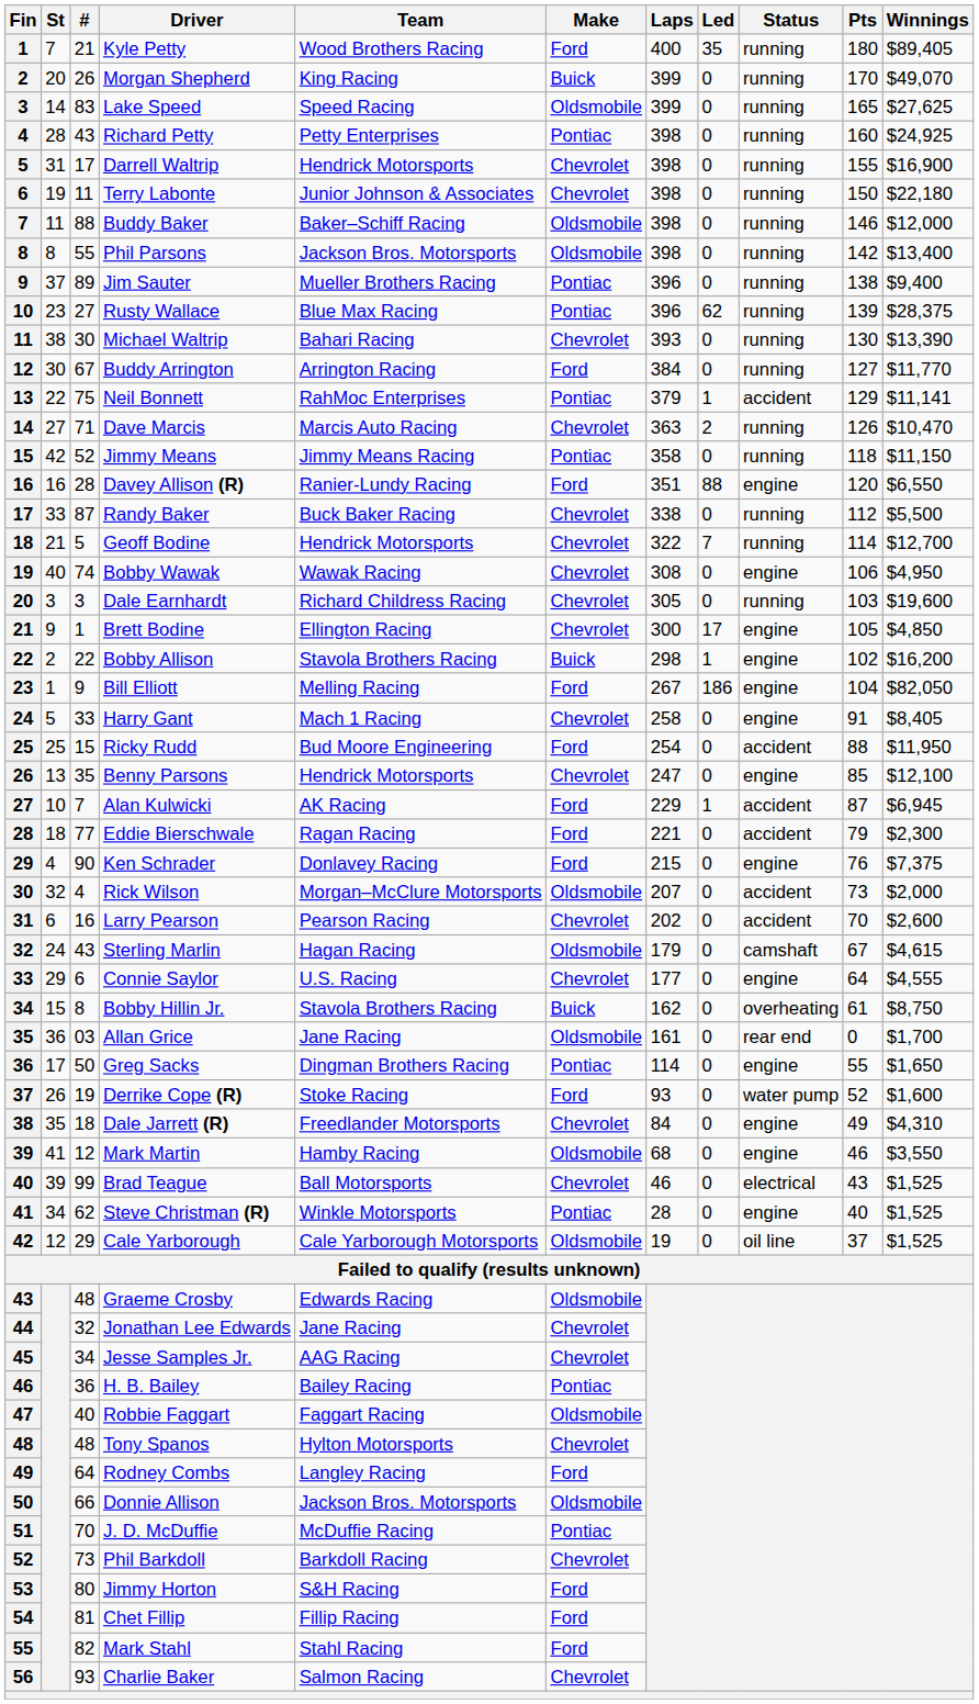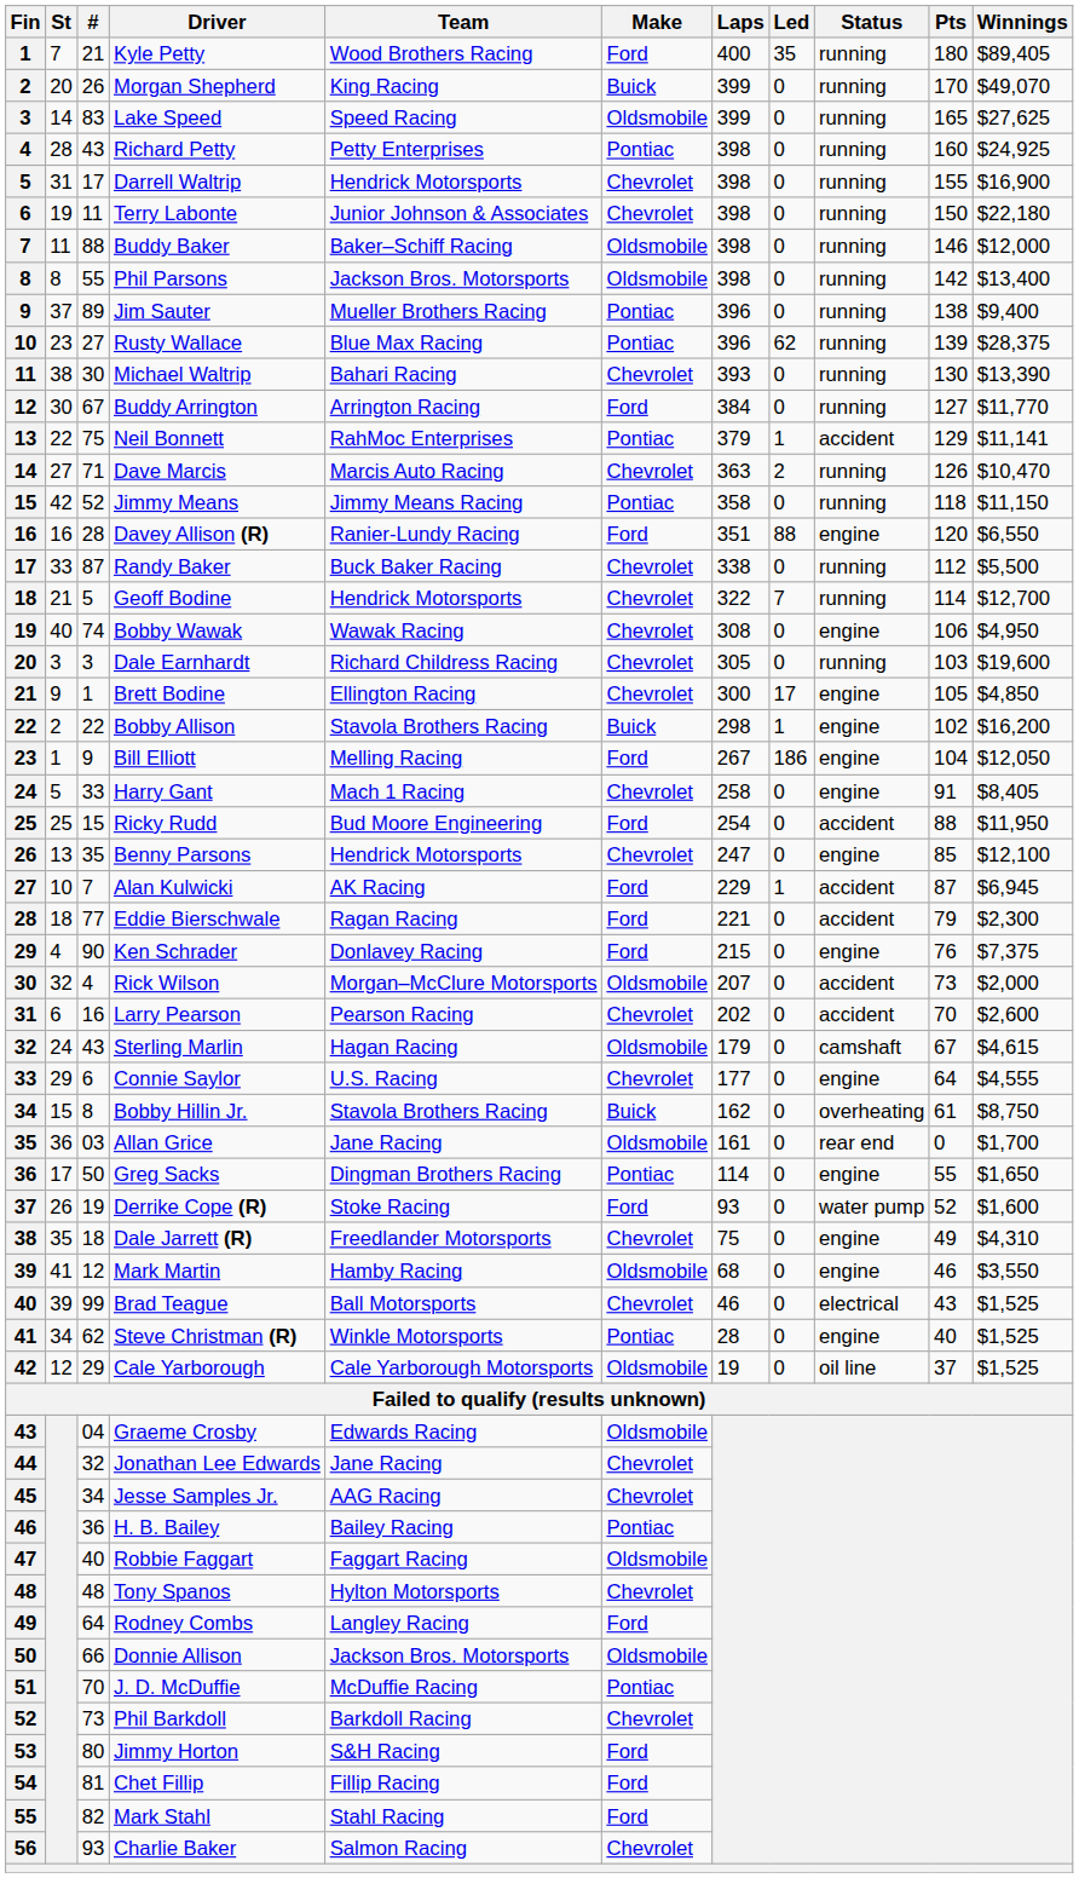 <table class="wikitable" style="font-size:95%">
 <tr>
 <th>Fin</th>
 <th>St</th>
 <th>#</th>
 <th>Driver</th>
 <th>Team</th>
 <th>Make</th>
 <th>Laps</th>
 <th>Led</th>
 <th>Status</th>
 <th>Pts</th>
 <th>Winnings</th>
 </tr>
 <tr>
 <th>1</th>
 <td>7</td>
 <td>21</td>
 <td><a href='#'>Kyle Petty</a></td>
 <td><a href='#'>Wood Brothers Racing</a></td>
 <td><a href='#'>Ford</a></td>
 <td>400</td>
 <td>35</td>
 <td>running</td>
 <td>180</td>
 <td>$89,405</td>
 </tr>
 <tr>
 <th>2</th>
 <td>20</td>
 <td>26</td>
 <td><a href='#'>Morgan Shepherd</a></td>
 <td><a href='#'>King Racing</a></td>
 <td><a href='#'>Buick</a></td>
 <td>399</td>
 <td>0</td>
 <td>running</td>
 <td>170</td>
 <td>$49,070</td>
 </tr>
 <tr>
 <th>3</th>
 <td>14</td>
 <td>83</td>
 <td><a href='#'>Lake Speed</a></td>
 <td><a href='#'>Speed Racing</a></td>
 <td><a href='#'>Oldsmobile</a></td>
 <td>399</td>
 <td>0</td>
 <td>running</td>
 <td>165</td>
 <td>$27,625</td>
 </tr>
 <tr>
 <th>4</th>
 <td>28</td>
 <td>43</td>
 <td><a href='#'>Richard Petty</a></td>
 <td><a href='#'>Petty Enterprises</a></td>
 <td><a href='#'>Pontiac</a></td>
 <td>398</td>
 <td>0</td>
 <td>running</td>
 <td>160</td>
 <td>$24,925</td>
 </tr>
 <tr>
 <th>5</th>
 <td>31</td>
 <td>17</td>
 <td><a href='#'>Darrell Waltrip</a></td>
 <td><a href='#'>Hendrick Motorsports</a></td>
 <td><a href='#'>Chevrolet</a></td>
 <td>398</td>
 <td>0</td>
 <td>running</td>
 <td>155</td>
 <td>$16,900</td>
 </tr>
 <tr>
 <th>6</th>
 <td>19</td>
 <td>11</td>
 <td><a href='#'>Terry Labonte</a></td>
 <td><a href='#'>Junior Johnson & Associates</a></td>
 <td><a href='#'>Chevrolet</a></td>
 <td>398</td>
 <td>0</td>
 <td>running</td>
 <td>150</td>
 <td>$22,180</td>
 </tr>
 <tr>
 <th>7</th>
 <td>11</td>
 <td>88</td>
 <td><a href='#'>Buddy Baker</a></td>
 <td><a href='#'>Baker–Schiff Racing</a></td>
 <td><a href='#'>Oldsmobile</a></td>
 <td>398</td>
 <td>0</td>
 <td>running</td>
 <td>146</td>
 <td>$12,000</td>
 </tr>
 <tr>
 <th>8</th>
 <td>8</td>
 <td>55</td>
 <td><a href='#'>Phil Parsons</a></td>
 <td><a href='#'>Jackson Bros. Motorsports</a></td>
 <td><a href='#'>Oldsmobile</a></td>
 <td>398</td>
 <td>0</td>
 <td>running</td>
 <td>142</td>
 <td>$13,400</td>
 </tr>
 <tr>
 <th>9</th>
 <td>37</td>
 <td>89</td>
 <td><a href='#'>Jim Sauter</a></td>
 <td><a href='#'>Mueller Brothers Racing</a></td>
 <td><a href='#'>Pontiac</a></td>
 <td>396</td>
 <td>0</td>
 <td>running</td>
 <td>138</td>
 <td>$9,400</td>
 </tr>
 <tr>
 <th>10</th>
 <td>23</td>
 <td>27</td>
 <td><a href='#'>Rusty Wallace</a></td>
 <td><a href='#'>Blue Max Racing</a></td>
 <td><a href='#'>Pontiac</a></td>
 <td>396</td>
 <td>62</td>
 <td>running</td>
 <td>139</td>
 <td>$28,375</td>
 </tr>
 <tr>
 <th>11</th>
 <td>38</td>
 <td>30</td>
 <td><a href='#'>Michael Waltrip</a></td>
 <td><a href='#'>Bahari Racing</a></td>
 <td><a href='#'>Chevrolet</a></td>
 <td>393</td>
 <td>0</td>
 <td>running</td>
 <td>130</td>
 <td>$13,390</td>
 </tr>
 <tr>
 <th>12</th>
 <td>30</td>
 <td>67</td>
 <td><a href='#'>Buddy Arrington</a></td>
 <td><a href='#'>Arrington Racing</a></td>
 <td><a href='#'>Ford</a></td>
 <td>384</td>
 <td>0</td>
 <td>running</td>
 <td>127</td>
 <td>$11,770</td>
 </tr>
 <tr>
 <th>13</th>
 <td>22</td>
 <td>75</td>
 <td><a href='#'>Neil Bonnett</a></td>
 <td><a href='#'>RahMoc Enterprises</a></td>
 <td><a href='#'>Pontiac</a></td>
 <td>379</td>
 <td>1</td>
 <td>accident</td>
 <td>129</td>
 <td>$11,141</td>
 </tr>
 <tr>
 <th>14</th>
 <td>27</td>
 <td>71</td>
 <td><a href='#'>Dave Marcis</a></td>
 <td><a href='#'>Marcis Auto Racing</a></td>
 <td><a href='#'>Chevrolet</a></td>
 <td>363</td>
 <td>2</td>
 <td>running</td>
 <td>126</td>
 <td>$10,470</td>
 </tr>
 <tr>
 <th>15</th>
 <td>42</td>
 <td>52</td>
 <td><a href='#'>Jimmy Means</a></td>
 <td><a href='#'>Jimmy Means Racing</a></td>
 <td><a href='#'>Pontiac</a></td>
 <td>358</td>
 <td>0</td>
 <td>running</td>
 <td>118</td>
 <td>$11,150</td>
 </tr>
 <tr>
 <th>16</th>
 <td>16</td>
 <td>28</td>
 <td><a href='#'>Davey Allison</a> <strong>(R)</strong></td>
 <td><a href='#'>Ranier-Lundy Racing</a></td>
 <td><a href='#'>Ford</a></td>
 <td>351</td>
 <td>88</td>
 <td>engine</td>
 <td>120</td>
 <td>$6,550</td>
 </tr>
 <tr>
 <th>17</th>
 <td>33</td>
 <td>87</td>
 <td><a href='#'>Randy Baker</a></td>
 <td><a href='#'>Buck Baker Racing</a></td>
 <td><a href='#'>Chevrolet</a></td>
 <td>338</td>
 <td>0</td>
 <td>running</td>
 <td>112</td>
 <td>$5,500</td>
 </tr>
 <tr>
 <th>18</th>
 <td>21</td>
 <td>5</td>
 <td><a href='#'>Geoff Bodine</a></td>
 <td><a href='#'>Hendrick Motorsports</a></td>
 <td><a href='#'>Chevrolet</a></td>
 <td>322</td>
 <td>7</td>
 <td>running</td>
 <td>114</td>
 <td>$12,700</td>
 </tr>
 <tr>
 <th>19</th>
 <td>40</td>
 <td>74</td>
 <td><a href='#'>Bobby Wawak</a></td>
 <td><a href='#'>Wawak Racing</a></td>
 <td><a href='#'>Chevrolet</a></td>
 <td>308</td>
 <td>0</td>
 <td>engine</td>
 <td>106</td>
 <td>$4,950</td>
 </tr>
 <tr>
 <th>20</th>
 <td>3</td>
 <td>3</td>
 <td><a href='#'>Dale Earnhardt</a></td>
 <td><a href='#'>Richard Childress Racing</a></td>
 <td><a href='#'>Chevrolet</a></td>
 <td>305</td>
 <td>0</td>
 <td>running</td>
 <td>103</td>
 <td>$19,600</td>
 </tr>
 <tr>
 <th>21</th>
 <td>9</td>
 <td>1</td>
 <td><a href='#'>Brett Bodine</a></td>
 <td><a href='#'>Ellington Racing</a></td>
 <td><a href='#'>Chevrolet</a></td>
 <td>300</td>
 <td>17</td>
 <td>engine</td>
 <td>105</td>
 <td>$4,850</td>
 </tr>
 <tr>
 <th>22</th>
 <td>2</td>
 <td>22</td>
 <td><a href='#'>Bobby Allison</a></td>
 <td><a href='#'>Stavola Brothers Racing</a></td>
 <td><a href='#'>Buick</a></td>
 <td>298</td>
 <td>1</td>
 <td>engine</td>
 <td>102</td>
 <td>$16,200</td>
 </tr>
 <tr>
 <th>23</th>
 <td>1</td>
 <td>9</td>
 <td><a href='#'>Bill Elliott</a></td>
 <td><a href='#'>Melling Racing</a></td>
 <td><a href='#'>Ford</a></td>
 <td>267</td>
 <td>186</td>
 <td>engine</td>
 <td>104</td>
-<td>$82,050</td>
+<td>$12,050</td>
 </tr>
 <tr>
 <th>24</th>
 <td>5</td>
 <td>33</td>
 <td><a href='#'>Harry Gant</a></td>
 <td><a href='#'>Mach 1 Racing</a></td>
 <td><a href='#'>Chevrolet</a></td>
 <td>258</td>
 <td>0</td>
 <td>engine</td>
 <td>91</td>
 <td>$8,405</td>
 </tr>
 <tr>
 <th>25</th>
 <td>25</td>
 <td>15</td>
 <td><a href='#'>Ricky Rudd</a></td>
 <td><a href='#'>Bud Moore Engineering</a></td>
 <td><a href='#'>Ford</a></td>
 <td>254</td>
 <td>0</td>
 <td>accident</td>
 <td>88</td>
 <td>$11,950</td>
 </tr>
 <tr>
 <th>26</th>
 <td>13</td>
 <td>35</td>
 <td><a href='#'>Benny Parsons</a></td>
 <td><a href='#'>Hendrick Motorsports</a></td>
 <td><a href='#'>Chevrolet</a></td>
 <td>247</td>
 <td>0</td>
 <td>engine</td>
 <td>85</td>
 <td>$12,100</td>
 </tr>
 <tr>
 <th>27</th>
 <td>10</td>
 <td>7</td>
 <td><a href='#'>Alan Kulwicki</a></td>
 <td><a href='#'>AK Racing</a></td>
 <td><a href='#'>Ford</a></td>
 <td>229</td>
 <td>1</td>
 <td>accident</td>
 <td>87</td>
 <td>$6,945</td>
 </tr>
 <tr>
 <th>28</th>
 <td>18</td>
 <td>77</td>
 <td><a href='#'>Eddie Bierschwale</a></td>
 <td><a href='#'>Ragan Racing</a></td>
 <td><a href='#'>Ford</a></td>
 <td>221</td>
 <td>0</td>
 <td>accident</td>
 <td>79</td>
 <td>$2,300</td>
 </tr>
 <tr>
 <th>29</th>
 <td>4</td>
 <td>90</td>
 <td><a href='#'>Ken Schrader</a></td>
 <td><a href='#'>Donlavey Racing</a></td>
 <td><a href='#'>Ford</a></td>
 <td>215</td>
 <td>0</td>
 <td>engine</td>
 <td>76</td>
 <td>$7,375</td>
 </tr>
 <tr>
 <th>30</th>
 <td>32</td>
 <td>4</td>
 <td><a href='#'>Rick Wilson</a></td>
 <td><a href='#'>Morgan–McClure Motorsports</a></td>
 <td><a href='#'>Oldsmobile</a></td>
 <td>207</td>
 <td>0</td>
 <td>accident</td>
 <td>73</td>
 <td>$2,000</td>
 </tr>
 <tr>
 <th>31</th>
 <td>6</td>
 <td>16</td>
 <td><a href='#'>Larry Pearson</a></td>
 <td><a href='#'>Pearson Racing</a></td>
 <td><a href='#'>Chevrolet</a></td>
 <td>202</td>
 <td>0</td>
 <td>accident</td>
 <td>70</td>
 <td>$2,600</td>
 </tr>
 <tr>
 <th>32</th>
 <td>24</td>
 <td>43</td>
 <td><a href='#'>Sterling Marlin</a></td>
 <td><a href='#'>Hagan Racing</a></td>
 <td><a href='#'>Oldsmobile</a></td>
 <td>179</td>
 <td>0</td>
 <td>camshaft</td>
 <td>67</td>
 <td>$4,615</td>
 </tr>
 <tr>
 <th>33</th>
 <td>29</td>
 <td>6</td>
 <td><a href='#'>Connie Saylor</a></td>
 <td><a href='#'>U.S. Racing</a></td>
 <td><a href='#'>Chevrolet</a></td>
 <td>177</td>
 <td>0</td>
 <td>engine</td>
 <td>64</td>
 <td>$4,555</td>
 </tr>
 <tr>
 <th>34</th>
 <td>15</td>
 <td>8</td>
 <td><a href='#'>Bobby Hillin Jr.</a></td>
 <td><a href='#'>Stavola Brothers Racing</a></td>
 <td><a href='#'>Buick</a></td>
 <td>162</td>
 <td>0</td>
 <td>overheating</td>
 <td>61</td>
 <td>$8,750</td>
 </tr>
 <tr>
 <th>35</th>
 <td>36</td>
 <td>03</td>
 <td><a href='#'>Allan Grice</a></td>
 <td><a href='#'>Jane Racing</a></td>
 <td><a href='#'>Oldsmobile</a></td>
 <td>161</td>
 <td>0</td>
 <td>rear end</td>
 <td>0</td>
 <td>$1,700</td>
 </tr>
 <tr>
 <th>36</th>
 <td>17</td>
 <td>50</td>
 <td><a href='#'>Greg Sacks</a></td>
 <td><a href='#'>Dingman Brothers Racing</a></td>
 <td><a href='#'>Pontiac</a></td>
 <td>114</td>
 <td>0</td>
 <td>engine</td>
 <td>55</td>
 <td>$1,650</td>
 </tr>
 <tr>
 <th>37</th>
 <td>26</td>
 <td>19</td>
 <td><a href='#'>Derrike Cope</a> <strong>(R)</strong></td>
 <td><a href='#'>Stoke Racing</a></td>
 <td><a href='#'>Ford</a></td>
 <td>93</td>
 <td>0</td>
 <td>water pump</td>
 <td>52</td>
 <td>$1,600</td>
 </tr>
 <tr>
 <th>38</th>
 <td>35</td>
 <td>18</td>
 <td><a href='#'>Dale Jarrett</a> <strong>(R)</strong></td>
 <td><a href='#'>Freedlander Motorsports</a></td>
 <td><a href='#'>Chevrolet</a></td>
-<td>84</td>
+<td>75</td>
 <td>0</td>
 <td>engine</td>
 <td>49</td>
 <td>$4,310</td>
 </tr>
 <tr>
 <th>39</th>
 <td>41</td>
 <td>12</td>
 <td><a href='#'>Mark Martin</a></td>
 <td><a href='#'>Hamby Racing</a></td>
 <td><a href='#'>Oldsmobile</a></td>
 <td>68</td>
 <td>0</td>
 <td>engine</td>
 <td>46</td>
 <td>$3,550</td>
 </tr>
 <tr>
 <th>40</th>
 <td>39</td>
 <td>99</td>
 <td><a href='#'>Brad Teague</a></td>
 <td><a href='#'>Ball Motorsports</a></td>
 <td><a href='#'>Chevrolet</a></td>
 <td>46</td>
 <td>0</td>
 <td>electrical</td>
 <td>43</td>
 <td>$1,525</td>
 </tr>
 <tr>
 <th>41</th>
 <td>34</td>
 <td>62</td>
 <td><a href='#'>Steve Christman</a> <strong>(R)</strong></td>
 <td><a href='#'>Winkle Motorsports</a></td>
 <td><a href='#'>Pontiac</a></td>
 <td>28</td>
 <td>0</td>
 <td>engine</td>
 <td>40</td>
 <td>$1,525</td>
 </tr>
 <tr>
 <th>42</th>
 <td>12</td>
 <td>29</td>
 <td><a href='#'>Cale Yarborough</a></td>
 <td><a href='#'>Cale Yarborough Motorsports</a></td>
 <td><a href='#'>Oldsmobile</a></td>
 <td>19</td>
 <td>0</td>
 <td>oil line</td>
 <td>37</td>
 <td>$1,525</td>
 </tr>
 <tr>
 <th colspan="11">Failed to qualify (results unknown)</th>
 </tr>
 <tr>
 <th>43</th>
 <th rowspan="14"></th>
-<td>48</td>
+<td>04</td>
 <td><a href='#'>Graeme Crosby</a></td>
 <td><a href='#'>Edwards Racing</a></td>
 <td><a href='#'>Oldsmobile</a></td>
 <th colspan="5" rowspan="14"></th>
 </tr>
 <tr>
 <th>44</th>
 <td>32</td>
 <td><a href='#'>Jonathan Lee Edwards</a></td>
 <td><a href='#'>Jane Racing</a></td>
 <td><a href='#'>Chevrolet</a></td>
 </tr>
 <tr>
 <th>45</th>
 <td>34</td>
 <td><a href='#'>Jesse Samples Jr.</a></td>
 <td><a href='#'>AAG Racing</a></td>
 <td><a href='#'>Chevrolet</a></td>
 </tr>
 <tr>
 <th>46</th>
 <td>36</td>
 <td><a href='#'>H. B. Bailey</a></td>
 <td><a href='#'>Bailey Racing</a></td>
 <td><a href='#'>Pontiac</a></td>
 </tr>
 <tr>
 <th>47</th>
 <td>40</td>
 <td><a href='#'>Robbie Faggart</a></td>
 <td><a href='#'>Faggart Racing</a></td>
 <td><a href='#'>Oldsmobile</a></td>
 </tr>
 <tr>
 <th>48</th>
 <td>48</td>
 <td><a href='#'>Tony Spanos</a></td>
 <td><a href='#'>Hylton Motorsports</a></td>
 <td><a href='#'>Chevrolet</a></td>
 </tr>
 <tr>
 <th>49</th>
 <td>64</td>
 <td><a href='#'>Rodney Combs</a></td>
 <td><a href='#'>Langley Racing</a></td>
 <td><a href='#'>Ford</a></td>
 </tr>
 <tr>
 <th>50</th>
 <td>66</td>
 <td><a href='#'>Donnie Allison</a></td>
 <td><a href='#'>Jackson Bros. Motorsports</a></td>
 <td><a href='#'>Oldsmobile</a></td>
 </tr>
 <tr>
 <th>51</th>
 <td>70</td>
 <td><a href='#'>J. D. McDuffie</a></td>
 <td><a href='#'>McDuffie Racing</a></td>
 <td><a href='#'>Pontiac</a></td>
 </tr>
 <tr>
 <th>52</th>
 <td>73</td>
 <td><a href='#'>Phil Barkdoll</a></td>
 <td><a href='#'>Barkdoll Racing</a></td>
 <td><a href='#'>Chevrolet</a></td>
 </tr>
 <tr>
 <th>53</th>
 <td>80</td>
 <td><a href='#'>Jimmy Horton</a></td>
 <td><a href='#'>S&H Racing</a></td>
 <td><a href='#'>Ford</a></td>
 </tr>
 <tr>
 <th>54</th>
 <td>81</td>
 <td><a href='#'>Chet Fillip</a></td>
 <td><a href='#'>Fillip Racing</a></td>
 <td><a href='#'>Ford</a></td>
 </tr>
 <tr>
 <th>55</th>
 <td>82</td>
 <td><a href='#'>Mark Stahl</a></td>
 <td><a href='#'>Stahl Racing</a></td>
 <td><a href='#'>Ford</a></td>
 </tr>
 <tr>
 <th>56</th>
 <td>93</td>
 <td><a href='#'>Charlie Baker</a></td>
 <td><a href='#'>Salmon Racing</a></td>
 <td><a href='#'>Chevrolet</a></td>
 </tr>
 <tr>
 <th colspan="11"></th>
 </tr>
 </table>
